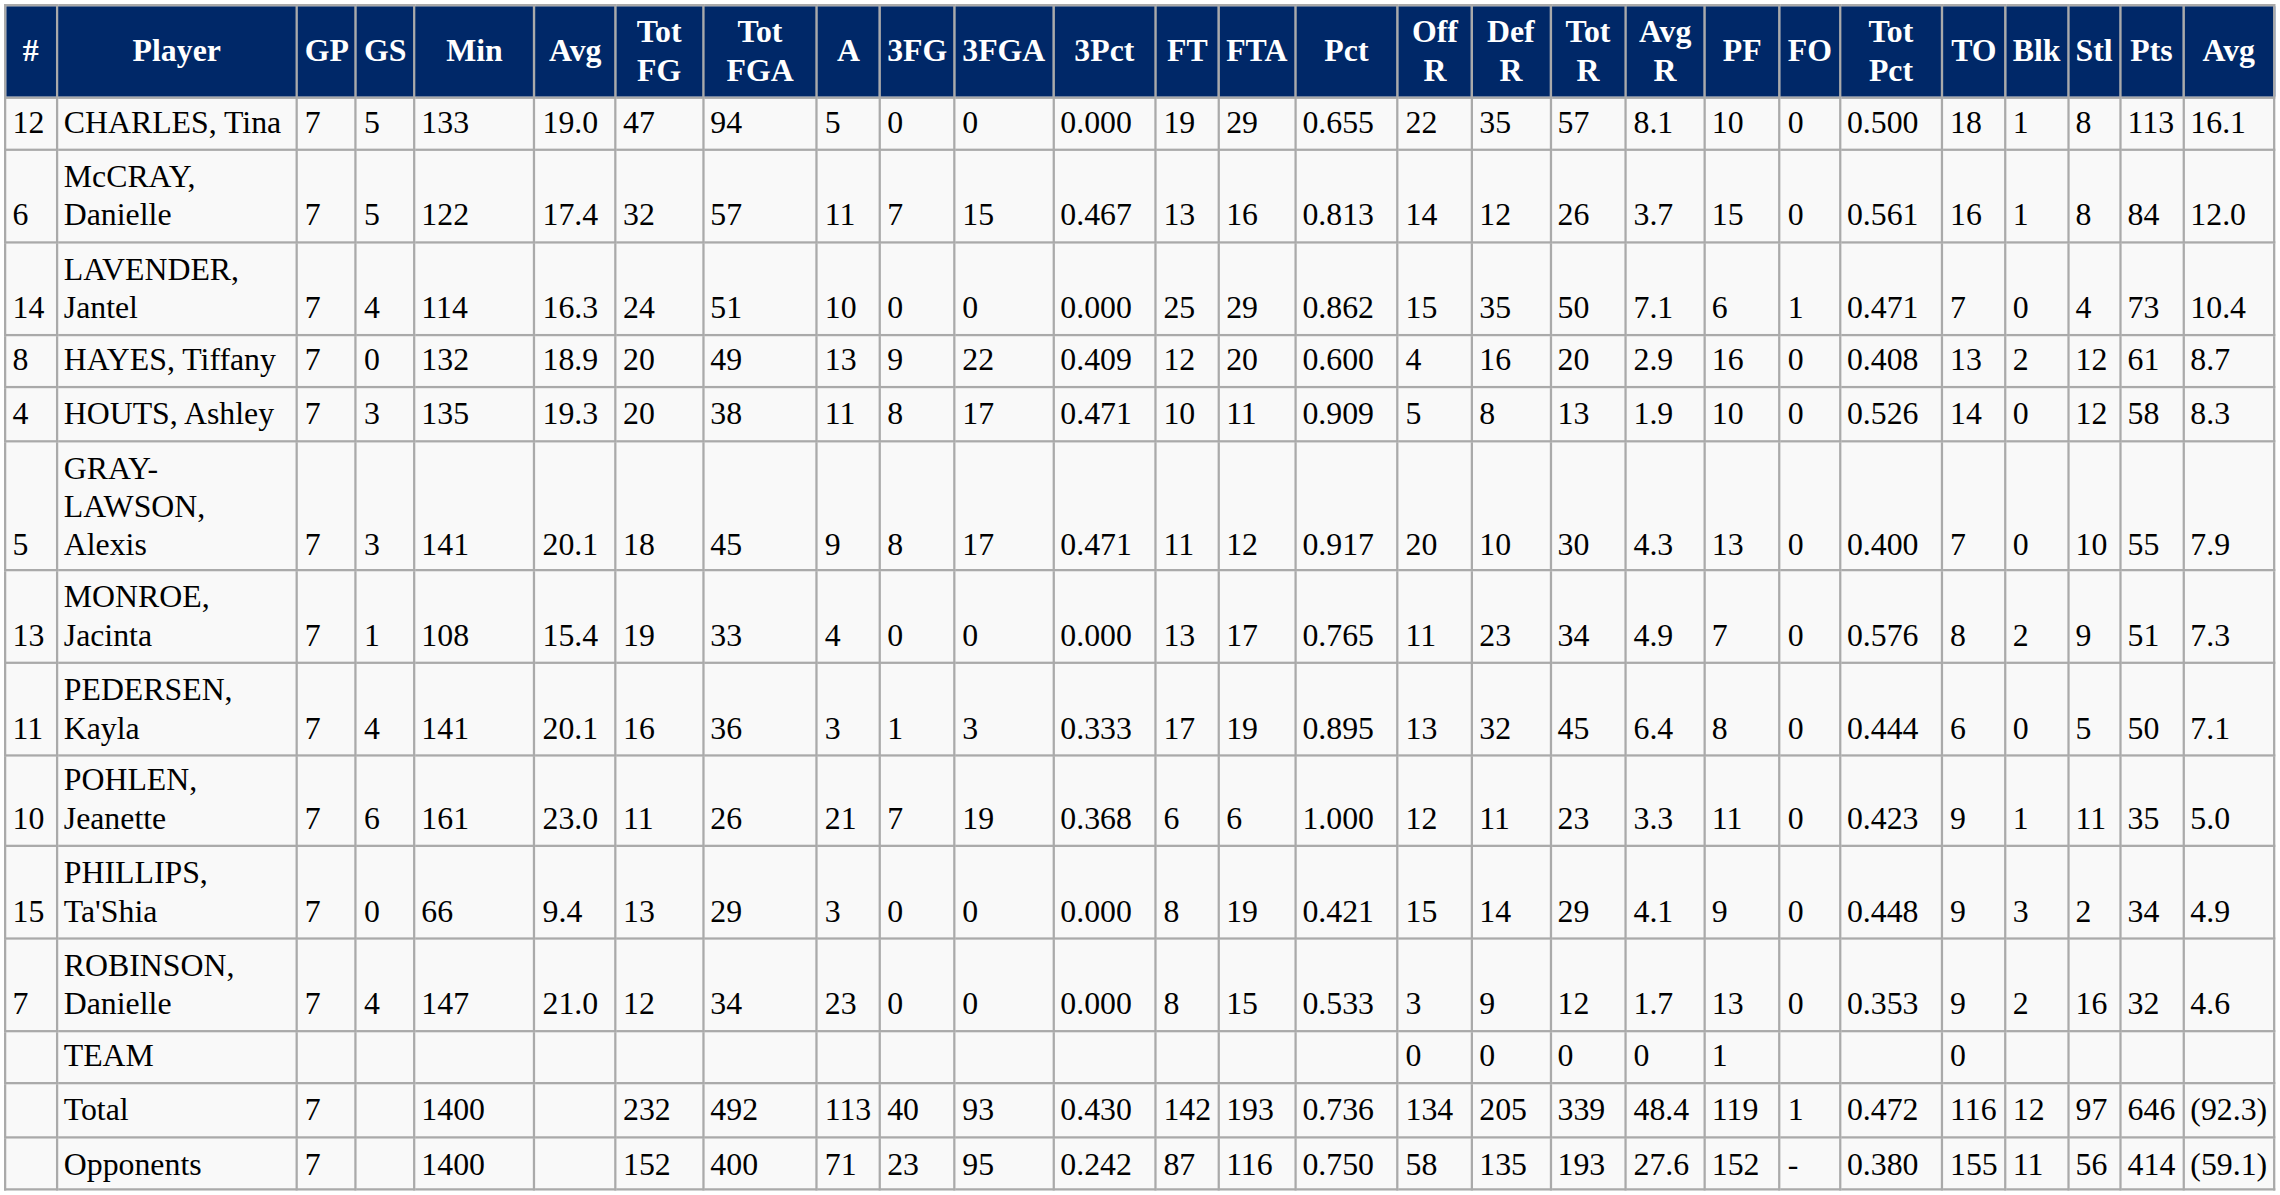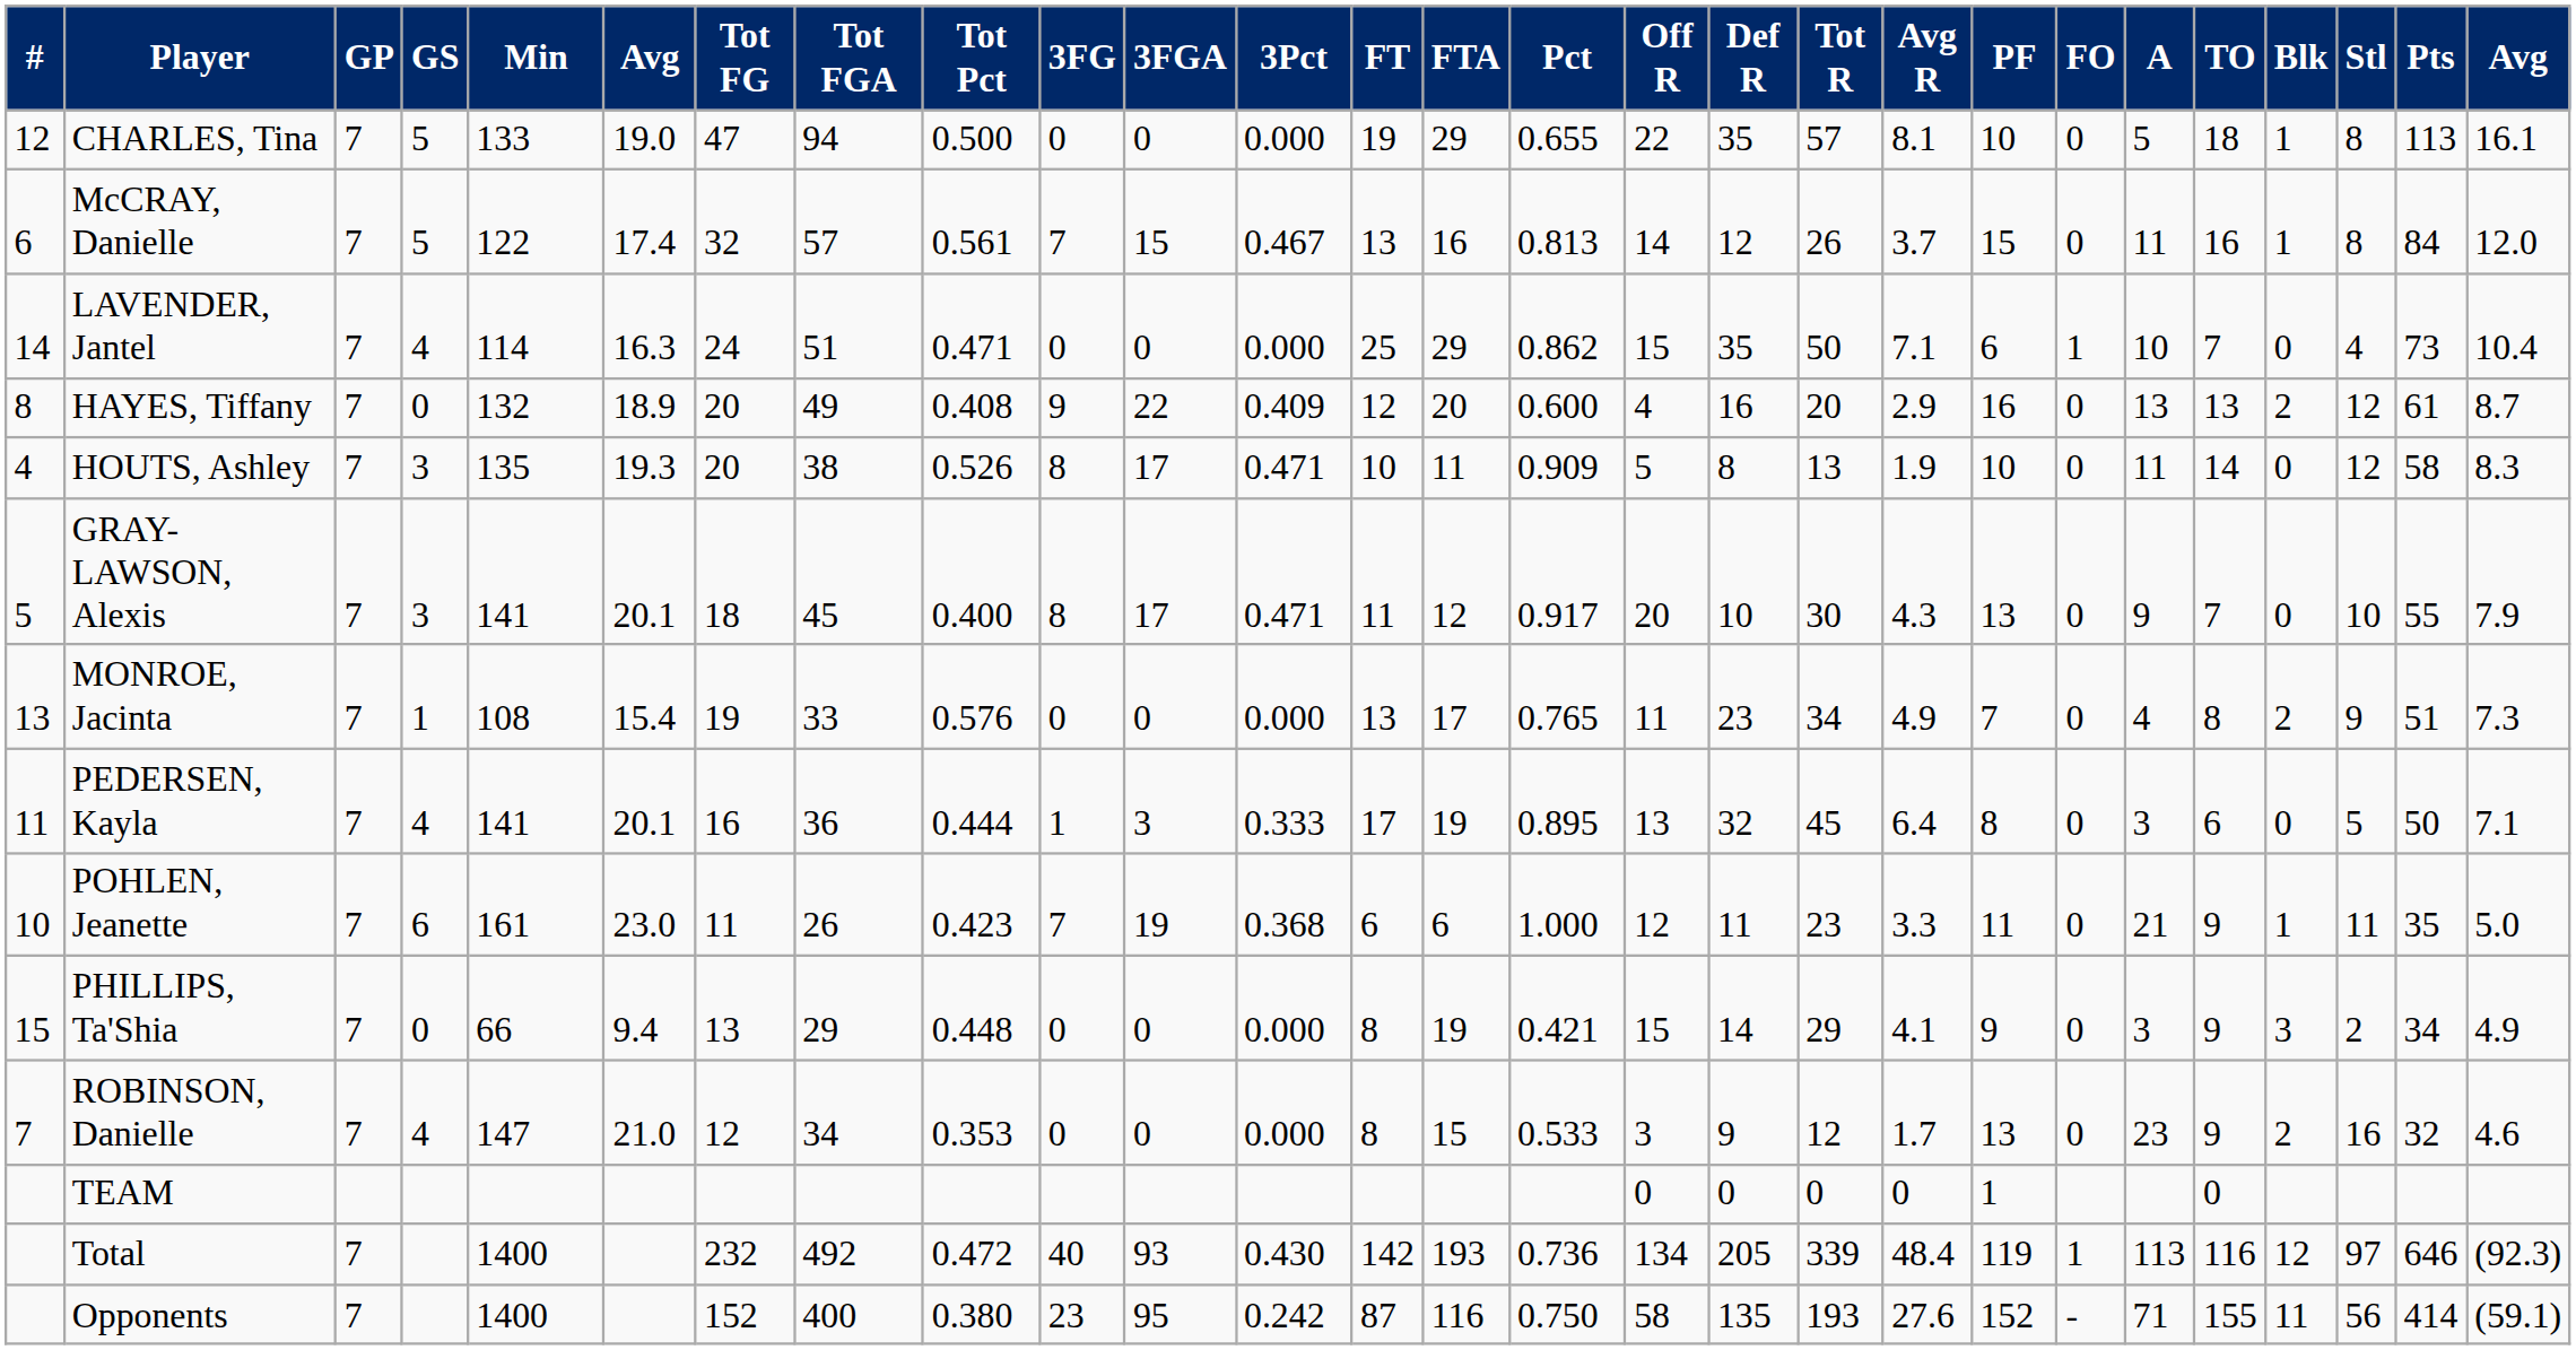 <table class="wikitable sortable" style="font-size:88%">
 <tr>
 <th style="background-color:#002868;color:white;width:16px">#</th>
 <th style="background-color:#002868;color:white;width:100px">Player</th>
 <th style="background-color:#002868;color:white;width:16px">GP</th>
 <th style="background-color:#002868;color:white;width:16px">GS</th>
 <th style="background-color:#002868;color:white;width:47px">Min</th>
 <th style="background-color:#002868;color:white;width:29px">Avg</th>
 <th style="background-color:#002868;color:white;width:32px">Tot FG</th>
 <th style="background-color:#002868;color:white;width:44px">Tot FGA</th>
-<th style="background-color:#002868;color:white;width:21px">A</th>
+<th style="background-color:#002868;color:white;width:39px">Tot Pct</th>
 <th style="background-color:#002868;color:white;width:22px">3FG</th>
 <th style="background-color:#002868;color:white;width:22px">3FGA</th>
 <th style="background-color:#002868;color:white;width:39px">3Pct</th>
 <th style="background-color:#002868;color:white;width:21px">FT</th>
 <th style="background-color:#002868;color:white;width:21px">FTA</th>
 <th style="background-color:#002868;color:white;width:39px">Pct</th>
 <th style="background-color:#002868;color:white;width:26px">Off R</th>
 <th style="background-color:#002868;color:white;width:28px">Def R</th>
 <th style="background-color:#002868;color:white;width:27px">Tot R</th>
 <th style="background-color:#002868;color:white;width:28px">Avg R</th>
 <th style="background-color:#002868;color:white;width:27px">PF</th>
 <th style="background-color:#002868;color:white;width:17px">FO</th>
-<th style="background-color:#002868;color:white;width:39px">Tot Pct</th>
+<th style="background-color:#002868;color:white;width:21px">A</th>
 <th style="background-color:#002868;color:white;width:21px">TO</th>
 <th style="background-color:#002868;color:white;width:18px">Blk</th>
 <th style="background-color:#002868;color:white;width:16px">Stl</th>
 <th style="background-color:#002868;color:white;width:21px">Pts</th>
 <th style="background-color:#002868;color:white;width:29px">Avg</th>
 </tr>
 <tr valign="bottom">
 <td>12</td>
 <td>CHARLES, Tina</td>
 <td>7</td>
 <td>5</td>
 <td>133</td>
 <td>19.0</td>
 <td>47</td>
 <td>94</td>
-<td>5</td>
+<td>0.500</td>
 <td>0</td>
 <td>0</td>
 <td>0.000</td>
 <td>19</td>
 <td>29</td>
 <td>0.655</td>
 <td>22</td>
 <td>35</td>
 <td>57</td>
 <td>8.1</td>
 <td>10</td>
 <td>0</td>
-<td>0.500</td>
+<td>5</td>
 <td>18</td>
 <td>1</td>
 <td>8</td>
 <td>113</td>
 <td>16.1</td>
 </tr>
 <tr valign="bottom">
 <td>6</td>
 <td>McCRAY, Danielle</td>
 <td>7</td>
 <td>5</td>
 <td>122</td>
 <td>17.4</td>
 <td>32</td>
 <td>57</td>
-<td>11</td>
+<td>0.561</td>
 <td>7</td>
 <td>15</td>
 <td>0.467</td>
 <td>13</td>
 <td>16</td>
 <td>0.813</td>
 <td>14</td>
 <td>12</td>
 <td>26</td>
 <td>3.7</td>
 <td>15</td>
 <td>0</td>
-<td>0.561</td>
+<td>11</td>
 <td>16</td>
 <td>1</td>
 <td>8</td>
 <td>84</td>
 <td>12.0</td>
 </tr>
 <tr valign="bottom">
 <td>14</td>
 <td>LAVENDER, Jantel</td>
 <td>7</td>
 <td>4</td>
 <td>114</td>
 <td>16.3</td>
 <td>24</td>
 <td>51</td>
-<td>10</td>
+<td>0.471</td>
 <td>0</td>
 <td>0</td>
 <td>0.000</td>
 <td>25</td>
 <td>29</td>
 <td>0.862</td>
 <td>15</td>
 <td>35</td>
 <td>50</td>
 <td>7.1</td>
 <td>6</td>
 <td>1</td>
-<td>0.471</td>
+<td>10</td>
 <td>7</td>
 <td>0</td>
 <td>4</td>
 <td>73</td>
 <td>10.4</td>
 </tr>
 <tr valign="bottom">
 <td>8</td>
 <td>HAYES, Tiffany</td>
 <td>7</td>
 <td>0</td>
 <td>132</td>
 <td>18.9</td>
 <td>20</td>
 <td>49</td>
-<td>13</td>
+<td>0.408</td>
 <td>9</td>
 <td>22</td>
 <td>0.409</td>
 <td>12</td>
 <td>20</td>
 <td>0.600</td>
 <td>4</td>
 <td>16</td>
 <td>20</td>
 <td>2.9</td>
 <td>16</td>
 <td>0</td>
-<td>0.408</td>
+<td>13</td>
 <td>13</td>
 <td>2</td>
 <td>12</td>
 <td>61</td>
 <td>8.7</td>
 </tr>
 <tr valign="bottom">
 <td>4</td>
 <td>HOUTS, Ashley</td>
 <td>7</td>
 <td>3</td>
 <td>135</td>
 <td>19.3</td>
 <td>20</td>
 <td>38</td>
-<td>11</td>
+<td>0.526</td>
 <td>8</td>
 <td>17</td>
 <td>0.471</td>
 <td>10</td>
 <td>11</td>
 <td>0.909</td>
 <td>5</td>
 <td>8</td>
 <td>13</td>
 <td>1.9</td>
 <td>10</td>
 <td>0</td>
-<td>0.526</td>
+<td>11</td>
 <td>14</td>
 <td>0</td>
 <td>12</td>
 <td>58</td>
 <td>8.3</td>
 </tr>
 <tr valign="bottom">
 <td>5</td>
 <td>GRAY-LAWSON, Alexis</td>
 <td>7</td>
 <td>3</td>
 <td>141</td>
 <td>20.1</td>
 <td>18</td>
 <td>45</td>
-<td>9</td>
+<td>0.400</td>
 <td>8</td>
 <td>17</td>
 <td>0.471</td>
 <td>11</td>
 <td>12</td>
 <td>0.917</td>
 <td>20</td>
 <td>10</td>
 <td>30</td>
 <td>4.3</td>
 <td>13</td>
 <td>0</td>
-<td>0.400</td>
+<td>9</td>
 <td>7</td>
 <td>0</td>
 <td>10</td>
 <td>55</td>
 <td>7.9</td>
 </tr>
 <tr valign="bottom">
 <td>13</td>
 <td>MONROE, Jacinta</td>
 <td>7</td>
 <td>1</td>
 <td>108</td>
 <td>15.4</td>
 <td>19</td>
 <td>33</td>
-<td>4</td>
+<td>0.576</td>
 <td>0</td>
 <td>0</td>
 <td>0.000</td>
 <td>13</td>
 <td>17</td>
 <td>0.765</td>
 <td>11</td>
 <td>23</td>
 <td>34</td>
 <td>4.9</td>
 <td>7</td>
 <td>0</td>
-<td>0.576</td>
+<td>4</td>
 <td>8</td>
 <td>2</td>
 <td>9</td>
 <td>51</td>
 <td>7.3</td>
 </tr>
 <tr valign="bottom">
 <td>11</td>
 <td>PEDERSEN, Kayla</td>
 <td>7</td>
 <td>4</td>
 <td>141</td>
 <td>20.1</td>
 <td>16</td>
 <td>36</td>
-<td>3</td>
+<td>0.444</td>
 <td>1</td>
 <td>3</td>
 <td>0.333</td>
 <td>17</td>
 <td>19</td>
 <td>0.895</td>
 <td>13</td>
 <td>32</td>
 <td>45</td>
 <td>6.4</td>
 <td>8</td>
 <td>0</td>
-<td>0.444</td>
+<td>3</td>
 <td>6</td>
 <td>0</td>
 <td>5</td>
 <td>50</td>
 <td>7.1</td>
 </tr>
 <tr valign="bottom">
 <td>10</td>
 <td>POHLEN, Jeanette</td>
 <td>7</td>
 <td>6</td>
 <td>161</td>
 <td>23.0</td>
 <td>11</td>
 <td>26</td>
-<td>21</td>
+<td>0.423</td>
 <td>7</td>
 <td>19</td>
 <td>0.368</td>
 <td>6</td>
 <td>6</td>
 <td>1.000</td>
 <td>12</td>
 <td>11</td>
 <td>23</td>
 <td>3.3</td>
 <td>11</td>
 <td>0</td>
-<td>0.423</td>
+<td>21</td>
 <td>9</td>
 <td>1</td>
 <td>11</td>
 <td>35</td>
 <td>5.0</td>
 </tr>
 <tr valign="bottom">
 <td>15</td>
 <td>PHILLIPS, Ta'Shia</td>
 <td>7</td>
 <td>0</td>
 <td>66</td>
 <td>9.4</td>
 <td>13</td>
 <td>29</td>
-<td>3</td>
+<td>0.448</td>
 <td>0</td>
 <td>0</td>
 <td>0.000</td>
 <td>8</td>
 <td>19</td>
 <td>0.421</td>
 <td>15</td>
 <td>14</td>
 <td>29</td>
 <td>4.1</td>
 <td>9</td>
 <td>0</td>
-<td>0.448</td>
+<td>3</td>
 <td>9</td>
 <td>3</td>
 <td>2</td>
 <td>34</td>
 <td>4.9</td>
 </tr>
 <tr valign="bottom">
 <td>7</td>
 <td>ROBINSON, Danielle</td>
 <td>7</td>
 <td>4</td>
 <td>147</td>
 <td>21.0</td>
 <td>12</td>
 <td>34</td>
-<td>23</td>
+<td>0.353</td>
 <td>0</td>
 <td>0</td>
 <td>0.000</td>
 <td>8</td>
 <td>15</td>
 <td>0.533</td>
 <td>3</td>
 <td>9</td>
 <td>12</td>
 <td>1.7</td>
 <td>13</td>
 <td>0</td>
-<td>0.353</td>
+<td>23</td>
 <td>9</td>
 <td>2</td>
 <td>16</td>
 <td>32</td>
 <td>4.6</td>
 </tr>
 <tr class="sortbottom">
 <td> </td>
 <td>TEAM</td>
 <td> </td>
 <td> </td>
 <td></td>
 <td> </td>
 <td> </td>
 <td> </td>
-<td> </td>
+<td></td>
 <td> </td>
 <td> </td>
 <td></td>
 <td> </td>
 <td> </td>
 <td></td>
 <td>0</td>
 <td>0</td>
 <td>0</td>
 <td>0</td>
 <td>1</td>
 <td> </td>
-<td></td>
+<td> </td>
 <td>0</td>
 <td> </td>
 <td> </td>
 <td> </td>
 <td> </td>
 </tr>
 <tr class="sortbottom">
 <td> </td>
 <td>Total</td>
 <td>7</td>
 <td> </td>
 <td>1400</td>
 <td> </td>
 <td>232</td>
 <td>492</td>
-<td>113</td>
+<td>0.472</td>
 <td>40</td>
 <td>93</td>
 <td>0.430</td>
 <td>142</td>
 <td>193</td>
 <td>0.736</td>
 <td>134</td>
 <td>205</td>
 <td>339</td>
 <td>48.4</td>
 <td>119</td>
 <td>1</td>
-<td>0.472</td>
+<td>113</td>
 <td>116</td>
 <td>12</td>
 <td>97</td>
 <td>646</td>
 <td>(92.3)</td>
 </tr>
 <tr class="sortbottom">
 <td> </td>
 <td>Opponents</td>
 <td>7</td>
 <td> </td>
 <td>1400</td>
 <td> </td>
 <td>152</td>
 <td>400</td>
-<td>71</td>
+<td>0.380</td>
 <td>23</td>
 <td>95</td>
 <td>0.242</td>
 <td>87</td>
 <td>116</td>
 <td>0.750</td>
 <td>58</td>
 <td>135</td>
 <td>193</td>
 <td>27.6</td>
 <td>152</td>
 <td>-</td>
-<td>0.380</td>
+<td>71</td>
 <td>155</td>
 <td>11</td>
 <td>56</td>
 <td>414</td>
 <td>(59.1)</td>
 </tr>
 </table>
